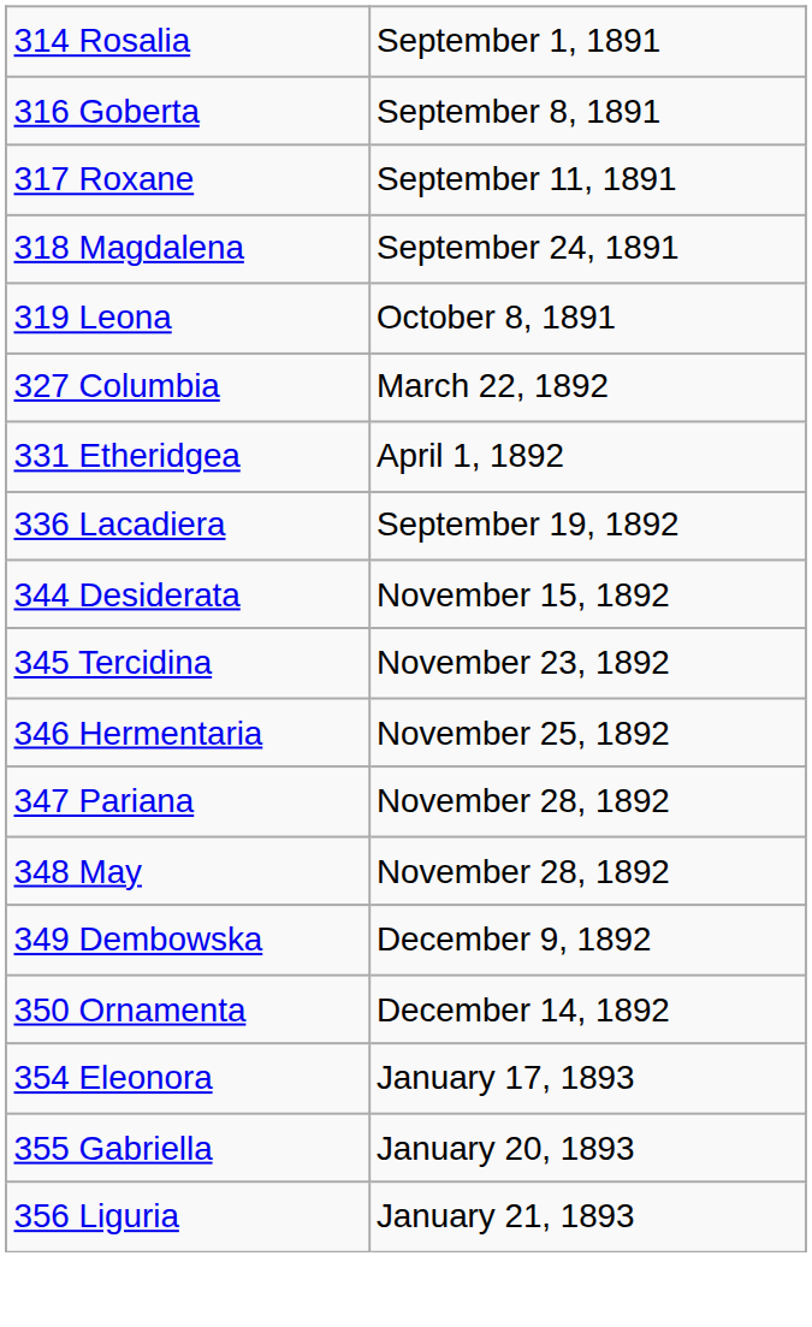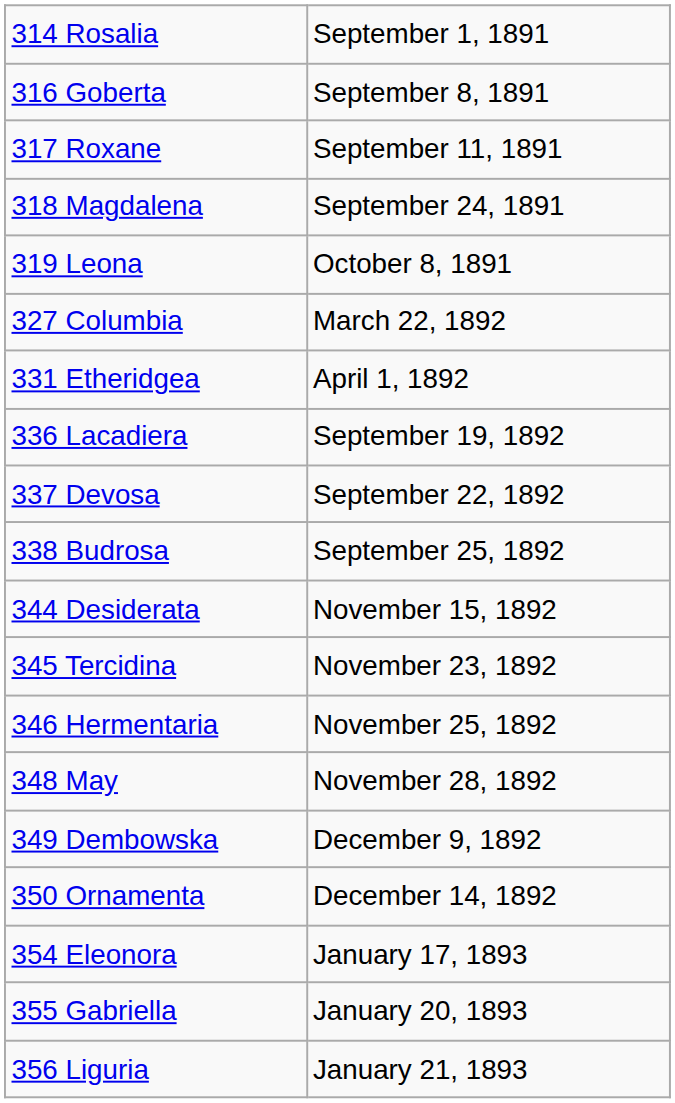 <table class="wikitable" style="font-size: 89%; float: left; width: 24em; margin-right: 1em; line-height: 1.6em !important;">
 <tr>
 <td><a href='#'>314 Rosalia</a></td>
 <td>September 1, 1891</td>
 </tr>
 <tr>
 <td><a href='#'>316 Goberta</a></td>
 <td>September 8, 1891</td>
 </tr>
 <tr>
 <td><a href='#'>317 Roxane</a></td>
 <td>September 11, 1891</td>
 </tr>
 <tr>
 <td><a href='#'>318 Magdalena</a></td>
 <td>September 24, 1891</td>
 </tr>
 <tr>
 <td><a href='#'>319 Leona</a></td>
 <td>October 8, 1891</td>
 </tr>
 <tr>
 <td><a href='#'>327 Columbia</a></td>
 <td>March 22, 1892</td>
 </tr>
 <tr>
 <td><a href='#'>331 Etheridgea</a></td>
 <td>April 1, 1892</td>
 </tr>
 <tr>
 <td><a href='#'>336 Lacadiera</a></td>
 <td>September 19, 1892</td>
 </tr>
 <tr>
+<td><a href='#'>337 Devosa</a></td>
+<td>September 22, 1892</td>
+</tr>
+<tr>
+<td><a href='#'>338 Budrosa</a></td>
+<td>September 25, 1892</td>
+</tr>
+<tr>
 <td><a href='#'>344 Desiderata</a></td>
 <td>November 15, 1892</td>
 </tr>
 <tr>
 <td><a href='#'>345 Tercidina</a></td>
 <td>November 23, 1892</td>
 </tr>
 <tr>
 <td><a href='#'>346 Hermentaria</a></td>
 <td>November 25, 1892</td>
-</tr>
-<tr>
-<td><a href='#'>347 Pariana</a></td>
-<td>November 28, 1892</td>
 </tr>
 <tr>
 <td><a href='#'>348 May</a></td>
 <td>November 28, 1892</td>
 </tr>
 <tr>
 <td><a href='#'>349 Dembowska</a></td>
 <td>December 9, 1892</td>
 </tr>
 <tr>
 <td><a href='#'>350 Ornamenta</a></td>
 <td>December 14, 1892</td>
 </tr>
 <tr>
 <td><a href='#'>354 Eleonora</a></td>
 <td>January 17, 1893</td>
 </tr>
 <tr>
 <td><a href='#'>355 Gabriella</a></td>
 <td>January 20, 1893</td>
 </tr>
 <tr>
 <td><a href='#'>356 Liguria</a></td>
 <td>January 21, 1893</td>
 </tr>
 </table>
